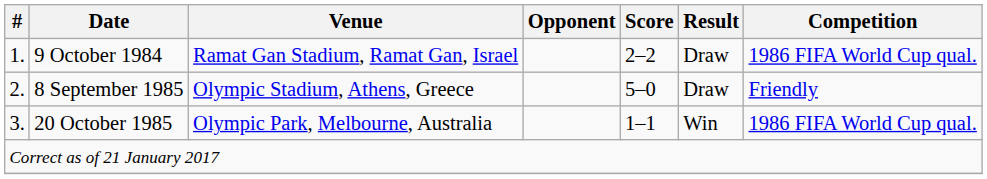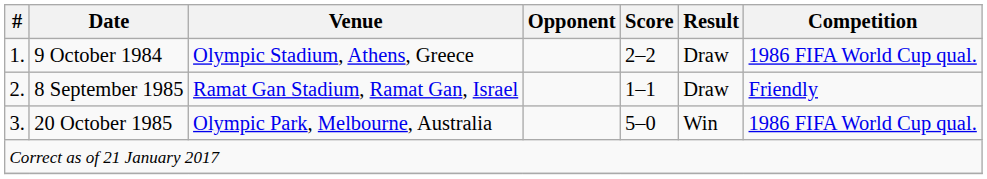 <table class="wikitable" style="font-size:95%;">
 <tr>
 <th>#</th>
 <th>Date</th>
 <th>Venue</th>
 <th>Opponent</th>
 <th>Score</th>
 <th>Result</th>
 <th>Competition</th>
 </tr>
 <tr>
 <td>1.</td>
 <td>9 October 1984</td>
-<td><a href='#'>Ramat Gan Stadium</a>, <a href='#'>Ramat Gan</a>, <a href='#'>Israel</a></td>
+<td><a href='#'>Olympic Stadium</a>, <a href='#'>Athens</a>, Greece</td>
 <td></td>
 <td>2–2</td>
 <td>Draw</td>
 <td><a href='#'>1986 FIFA World Cup qual.</a></td>
 </tr>
 <tr>
 <td>2.</td>
 <td>8 September 1985</td>
-<td><a href='#'>Olympic Stadium</a>, <a href='#'>Athens</a>, Greece</td>
+<td><a href='#'>Ramat Gan Stadium</a>, <a href='#'>Ramat Gan</a>, <a href='#'>Israel</a></td>
 <td></td>
-<td>5–0</td>
+<td>1–1</td>
 <td>Draw</td>
 <td><a href='#'>Friendly</a></td>
 </tr>
 <tr>
 <td>3.</td>
 <td>20 October 1985</td>
 <td><a href='#'>Olympic Park</a>, <a href='#'>Melbourne</a>, Australia</td>
 <td></td>
-<td>1–1</td>
+<td>5–0</td>
 <td>Win</td>
 <td><a href='#'>1986 FIFA World Cup qual.</a></td>
 </tr>
 <tr>
 <td colspan="15"><small><em>Correct as of 21 January 2017</em></small></td>
 </tr>
 <tr>
 </tr>
 </table>
